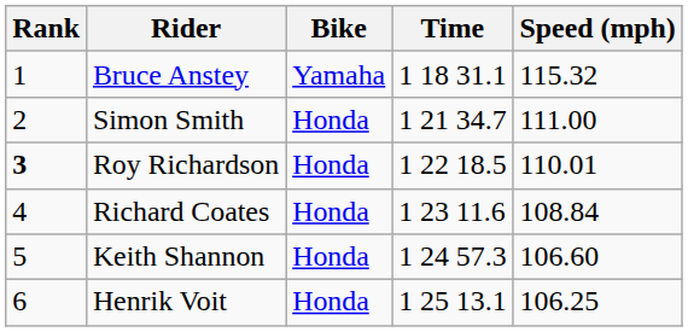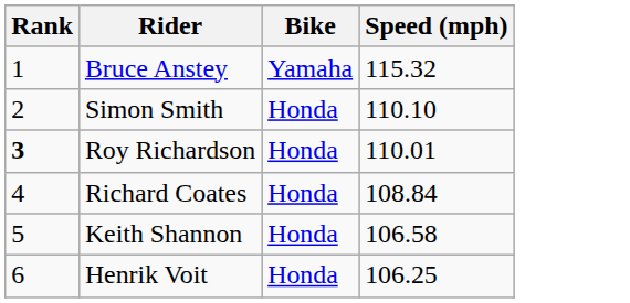 <table class="wikitable">
 <tr>
 <th>Rank</th>
 <th>Rider</th>
 <th>Bike</th>
-<th>Time</th>
 <th>Speed (mph)</th>
 </tr>
 <tr>
 <td>1</td>
 <td> <a href='#'>Bruce Anstey</a></td>
 <td><a href='#'>Yamaha</a></td>
-<td>1 18 31.1</td>
 <td>115.32</td>
 </tr>
 <tr>
 <td>2</td>
 <td> Simon Smith</td>
 <td><a href='#'>Honda</a></td>
-<td>1 21 34.7</td>
-<td>111.00</td>
+<td>110.10</td>
 </tr>
 <tr>
 <td><strong>3</strong></td>
 <td> Roy Richardson</td>
 <td><a href='#'>Honda</a></td>
-<td>1 22 18.5</td>
 <td>110.01</td>
 </tr>
 <tr>
 <td>4</td>
 <td>Richard Coates</td>
 <td><a href='#'>Honda</a></td>
-<td>1 23 11.6</td>
 <td>108.84</td>
 </tr>
 <tr>
 <td>5</td>
 <td>Keith Shannon</td>
 <td><a href='#'>Honda</a></td>
-<td>1 24 57.3</td>
-<td>106.60</td>
+<td>106.58</td>
 </tr>
 <tr>
 <td>6</td>
 <td> Henrik Voit</td>
 <td><a href='#'>Honda</a></td>
-<td>1 25 13.1</td>
 <td>106.25</td>
 </tr>
 </table>
